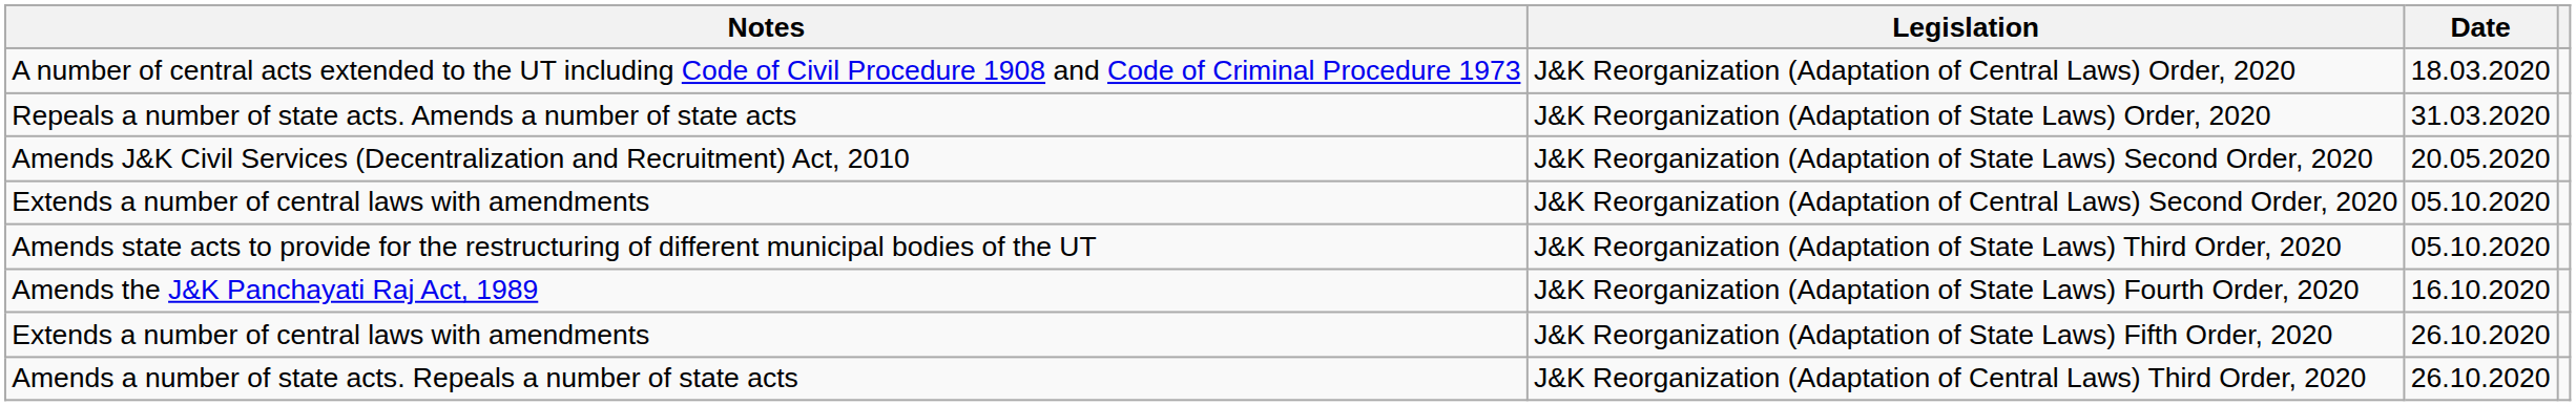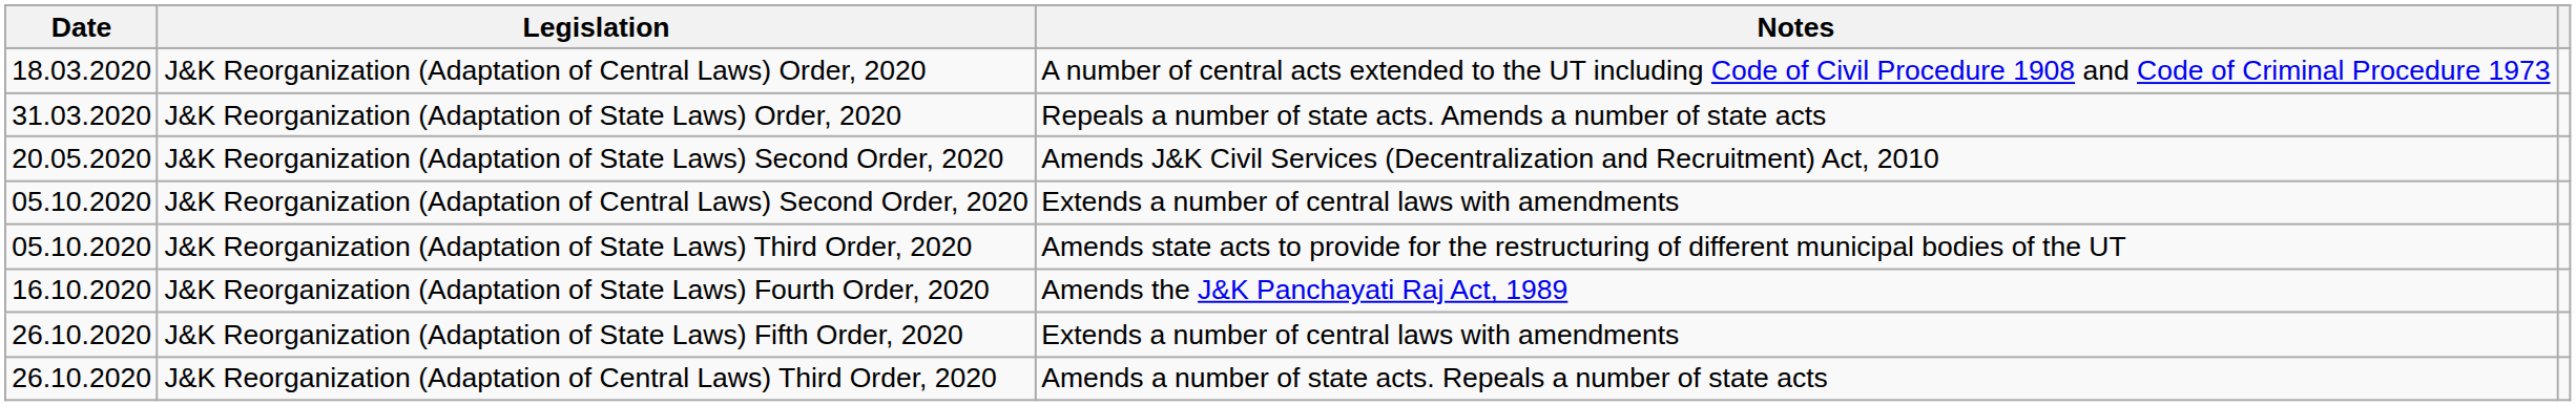 <table class="wikitable" style="font-size:85%;">
 <tr>
+<th>Date</th>
+<th>Legislation</th>
 <th>Notes</th>
-<th>Legislation</th>
-<th>Date</th>
 <th></th>
 </tr>
 <tr>
+<td>18.03.2020</td>
+<td>J&K Reorganization (Adaptation of Central Laws) Order, 2020</td>
 <td>A number of central acts extended to the UT including <a href='#'>Code of Civil Procedure 1908</a> and <a href='#'>Code of Criminal Procedure 1973</a></td>
-<td>J&K Reorganization (Adaptation of Central Laws) Order, 2020</td>
-<td>18.03.2020</td>
 <td></td>
 </tr>
 <tr>
+<td>31.03.2020</td>
+<td>J&K Reorganization (Adaptation of State Laws) Order, 2020</td>
 <td>Repeals a number of state acts. Amends a number of state acts</td>
-<td>J&K Reorganization (Adaptation of State Laws) Order, 2020</td>
-<td>31.03.2020</td>
 <td></td>
 </tr>
 <tr>
+<td>20.05.2020</td>
+<td>J&K Reorganization (Adaptation of State Laws) Second Order, 2020</td>
 <td>Amends J&K Civil Services (Decentralization and Recruitment) Act, 2010</td>
-<td>J&K Reorganization (Adaptation of State Laws) Second Order, 2020</td>
-<td>20.05.2020</td>
 <td></td>
 </tr>
 <tr>
+<td>05.10.2020</td>
+<td>J&K Reorganization (Adaptation of Central Laws) Second Order, 2020</td>
 <td>Extends a number of central laws with amendments</td>
-<td>J&K Reorganization (Adaptation of Central Laws) Second Order, 2020</td>
-<td>05.10.2020</td>
 <td></td>
 </tr>
 <tr>
+<td>05.10.2020</td>
+<td>J&K Reorganization (Adaptation of State Laws) Third Order, 2020</td>
 <td>Amends state acts to provide for the restructuring of different municipal bodies of the UT</td>
-<td>J&K Reorganization (Adaptation of State Laws) Third Order, 2020</td>
-<td>05.10.2020</td>
 <td></td>
 </tr>
 <tr>
+<td>16.10.2020</td>
+<td>J&K Reorganization (Adaptation of State Laws) Fourth Order, 2020</td>
 <td>Amends the <a href='#'>J&K Panchayati Raj Act, 1989</a></td>
-<td>J&K Reorganization (Adaptation of State Laws) Fourth Order, 2020</td>
-<td>16.10.2020</td>
 <td></td>
 </tr>
 <tr>
+<td>26.10.2020</td>
+<td>J&K Reorganization (Adaptation of State Laws) Fifth Order, 2020</td>
 <td>Extends a number of central laws with amendments</td>
-<td>J&K Reorganization (Adaptation of State Laws) Fifth Order, 2020</td>
-<td>26.10.2020</td>
 <td></td>
 </tr>
 <tr>
+<td>26.10.2020</td>
+<td>J&K Reorganization (Adaptation of Central Laws) Third Order, 2020</td>
 <td>Amends a number of state acts. Repeals a number of state acts</td>
-<td>J&K Reorganization (Adaptation of Central Laws) Third Order, 2020</td>
-<td>26.10.2020</td>
 <td></td>
 </tr>
 </table>
